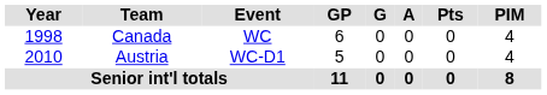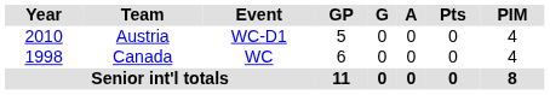 <table border="0" cellpadding="1" cellspacing="0" ID="Table3" style="text-align:center; width:40%">
 <tr ALIGN="center" bgcolor="#e0e0e0">
 <th>Year</th>
 <th>Team</th>
 <th>Event</th>
 <th>GP</th>
 <th>G</th>
 <th>A</th>
 <th>Pts</th>
 <th>PIM</th>
 </tr>
 <tr>
-<td><a href='#'>1998</a></td>
-<td><a href='#'>Canada</a></td>
-<td><a href='#'>WC</a></td>
-<td>6</td>
+<td><a href='#'>2010</a></td>
+<td><a href='#'>Austria</a></td>
+<td><a href='#'>WC-D1</a></td>
+<td>5</td>
 <td>0</td>
 <td>0</td>
 <td>0</td>
 <td>4</td>
 </tr>
 <tr>
-<td><a href='#'>2010</a></td>
-<td><a href='#'>Austria</a></td>
-<td><a href='#'>WC-D1</a></td>
-<td>5</td>
+<td><a href='#'>1998</a></td>
+<td><a href='#'>Canada</a></td>
+<td><a href='#'>WC</a></td>
+<td>6</td>
 <td>0</td>
 <td>0</td>
 <td>0</td>
 <td>4</td>
 </tr>
 <tr ALIGN="center" bgcolor="#e0e0e0">
 <th colspan=3>Senior int'l totals</th>
 <th>11</th>
 <th>0</th>
 <th>0</th>
 <th>0</th>
 <th>8</th>
 </tr>
 </table>
